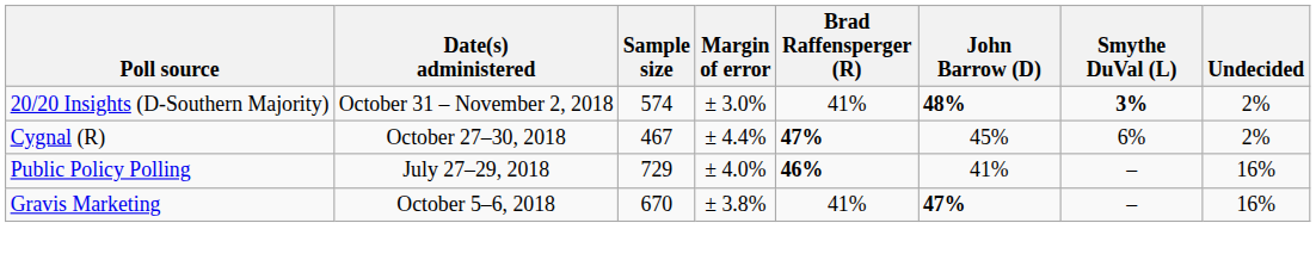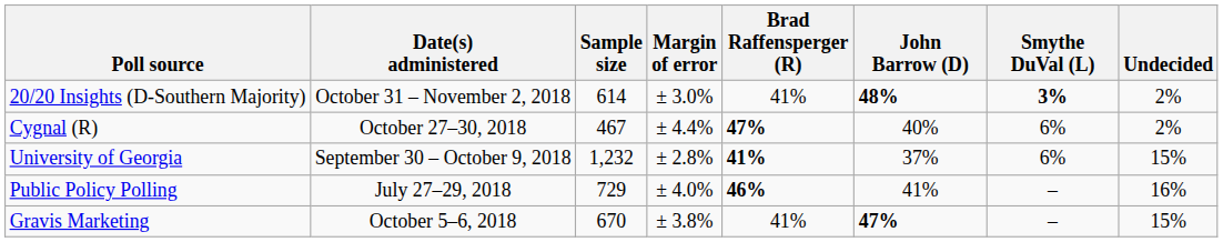 <table class="wikitable">
 <tr valign=bottom>
 <th>Poll source</th>
 <th>Date(s)<br>administered</th>
 <th>Sample<br>size</th>
 <th>Margin<br>of error</th>
 <th style="width:100px;">Brad<br>Raffensperger (R)</th>
 <th style="width:100px;">John<br>Barrow (D)</th>
 <th style="width:100px;">Smythe<br>DuVal (L)</th>
 <th>Undecided</th>
 </tr>
 <tr>
 <td><a href='#'>20/20 Insights</a> (D-Southern Majority)</td>
 <td align=center>October 31 – November 2, 2018</td>
-<td align=center>574</td>
+<td align=center>614</td>
 <td align=center>± 3.0%</td>
 <td align=center>41%</td>
 <td><strong>48%</strong></td>
 <td align=center><strong>3%</strong></td>
 <td align=center>2%</td>
 </tr>
 <tr>
 <td><a href='#'>Cygnal</a> (R)</td>
 <td align=center>October 27–30, 2018</td>
 <td align=center>467</td>
 <td align=center>± 4.4%</td>
 <td><strong>47%</strong></td>
-<td align=center>45%</td>
+<td align=center>40%</td>
 <td align=center>6%</td>
 <td align=center>2%</td>
+</tr>
+<tr>
+<td><a href='#'>University of Georgia</a></td>
+<td align=center>September 30 – October 9, 2018</td>
+<td align=center>1,232</td>
+<td align=center>± 2.8%</td>
+<td><strong>41%</strong></td>
+<td align=center>37%</td>
+<td align=center>6%</td>
+<td align=center>15%</td>
 </tr>
 <tr>
 <td><a href='#'>Public Policy Polling</a></td>
 <td align=center>July 27–29, 2018</td>
 <td align=center>729</td>
 <td align=center>± 4.0%</td>
 <td><strong>46%</strong></td>
 <td align=center>41%</td>
 <td align=center>–</td>
 <td align=center>16%</td>
 </tr>
 <tr>
 <td><a href='#'>Gravis Marketing</a></td>
 <td align=center>October 5–6, 2018</td>
 <td align=center>670</td>
 <td align=center>± 3.8%</td>
 <td align=center>41%</td>
 <td><strong>47%</strong></td>
 <td align=center>–</td>
-<td align=center>16%</td>
+<td align=center>15%</td>
 </tr>
 </table>
